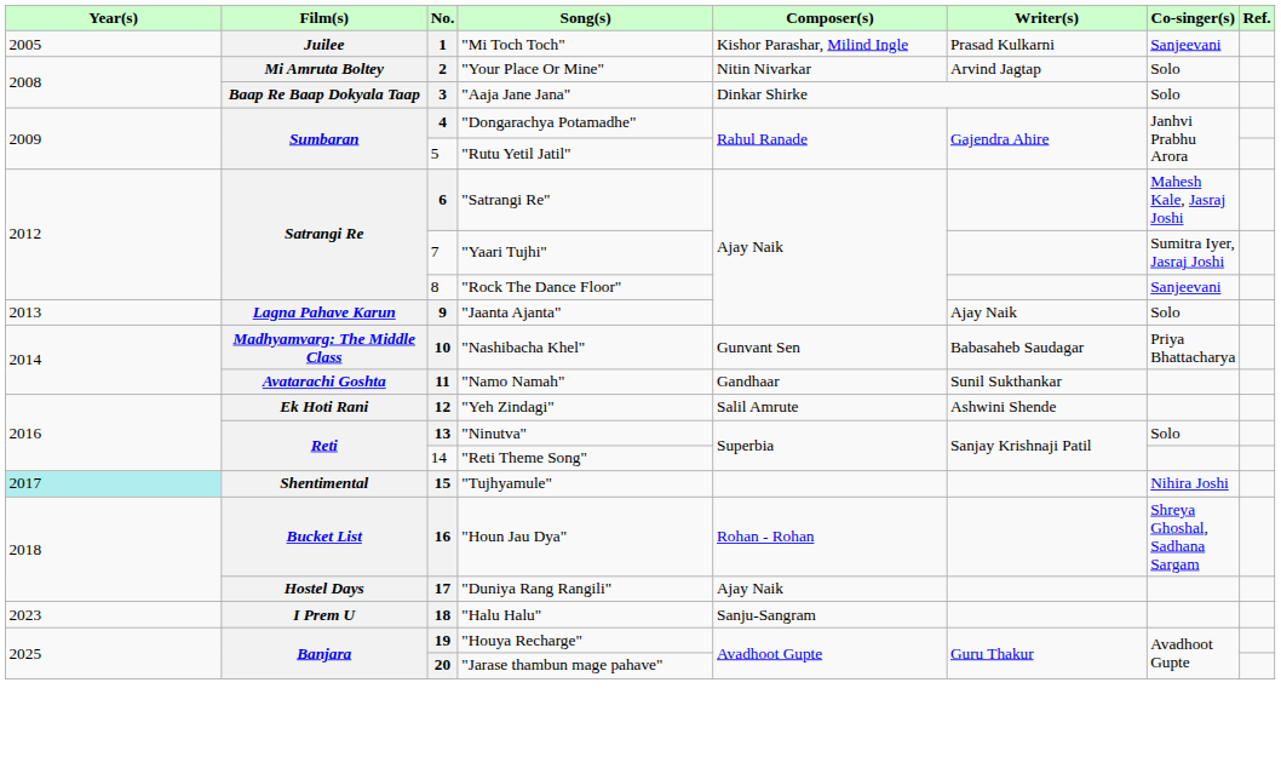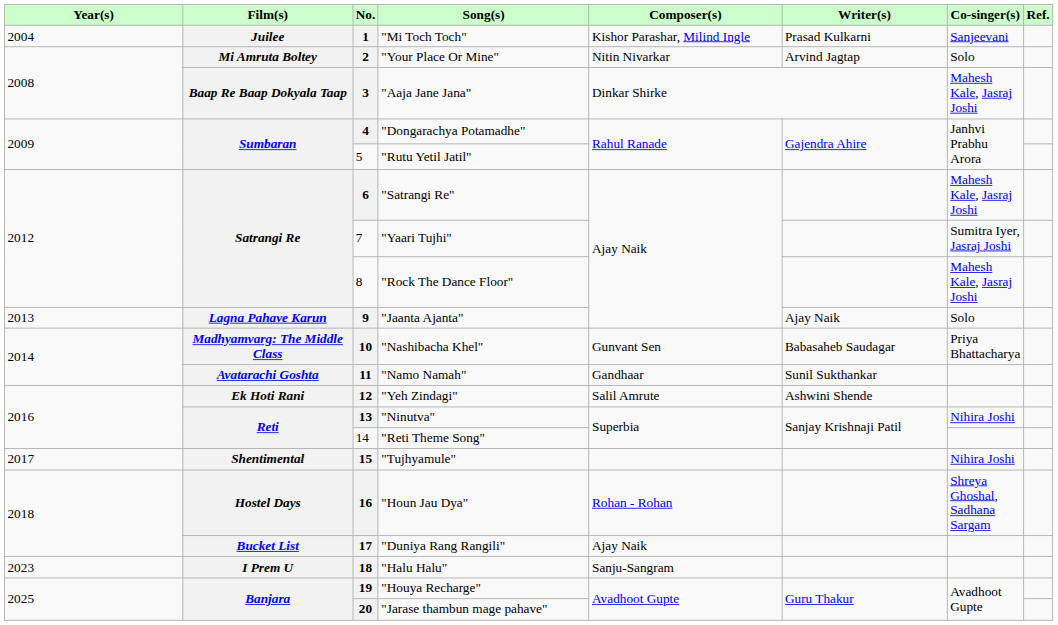 <table class="wikitable plainrowheaders" style="width:100%;" textcolor:#000;">
 <tr style="background:#cfc; text-align:center;">
 <td scope="col" style="width:20%;"><strong>Year(s)</strong></td>
 <td scope="col" style="width:18%;"><strong>Film(s)</strong></td>
 <td><strong>No.</strong></td>
 <td scope="col" style="width:23%;"><strong>Song(s)</strong></td>
 <td scope="col" style="width:21%;"><strong>Composer(s)</strong></td>
 <td scope="col" style="width:21%;"><strong>Writer(s)</strong></td>
 <td scope="col" style="width:21%;"><strong>Co-singer(s)</strong></td>
 <td scope="col" style="width:1%;"><strong>Ref.</strong></td>
 </tr>
 <tr>
-<td>2005</td>
+<td>2004</td>
 <th><em>Juilee</em></th>
 <th>1</th>
 <td>"Mi Toch Toch"</td>
 <td>Kishor Parashar, <a href='#'>Milind Ingle</a></td>
 <td>Prasad Kulkarni</td>
 <td><a href='#'>Sanjeevani</a></td>
 <td></td>
 </tr>
 <tr>
 <td rowspan="2">2008</td>
 <th><em>Mi Amruta Boltey</em></th>
 <th>2</th>
 <td>"Your Place Or Mine"</td>
 <td>Nitin Nivarkar</td>
 <td>Arvind Jagtap</td>
 <td>Solo</td>
 <td></td>
 </tr>
 <tr>
 <th><em>Baap Re Baap Dokyala Taap</em></th>
 <th>3</th>
 <td>"Aaja Jane Jana"</td>
 <td colspan=2>Dinkar Shirke</td>
-<td>Solo</td>
+<td><a href='#'>Mahesh Kale</a>, <a href='#'>Jasraj Joshi</a></td>
 <td></td>
 </tr>
 <tr>
 <td rowspan="2">2009</td>
 <th rowspan="2"><em><a href='#'>Sumbaran</a></em></th>
 <th>4</th>
 <td>"Dongarachya Potamadhe"</td>
 <td rowspan="2"><a href='#'>Rahul Ranade</a></td>
 <td rowspan="2"><a href='#'>Gajendra Ahire</a></td>
 <td rowspan="2">Janhvi Prabhu Arora</td>
 <td></td>
 </tr>
 <tr>
 <td>5</td>
 <td>"Rutu Yetil Jatil"</td>
 <td></td>
 </tr>
 <tr>
 <td rowspan="3">2012</td>
 <th rowspan="3"><em>Satrangi Re</em></th>
 <th>6</th>
 <td>"Satrangi Re"</td>
 <td rowspan="4">Ajay Naik</td>
 <td></td>
 <td><a href='#'>Mahesh Kale</a>, <a href='#'>Jasraj Joshi</a></td>
 <td></td>
 </tr>
 <tr>
 <td>7</td>
 <td>"Yaari Tujhi"</td>
 <td></td>
 <td>Sumitra Iyer, <a href='#'>Jasraj Joshi</a></td>
 <td></td>
 </tr>
 <tr>
 <td>8</td>
 <td>"Rock The Dance Floor"</td>
 <td></td>
-<td><a href='#'>Sanjeevani</a></td>
+<td><a href='#'>Mahesh Kale</a>, <a href='#'>Jasraj Joshi</a></td>
 <td></td>
 </tr>
 <tr>
 <td>2013</td>
 <th><em><a href='#'>Lagna Pahave Karun</a></em></th>
 <th>9</th>
 <td>"Jaanta Ajanta"</td>
 <td>Ajay Naik</td>
 <td>Solo</td>
 <td></td>
 </tr>
 <tr>
 <td rowspan=2>2014</td>
 <th><em><a href='#'>Madhyamvarg: The Middle Class</a></em></th>
 <th>10</th>
 <td>"Nashibacha Khel"</td>
 <td>Gunvant Sen</td>
 <td>Babasaheb Saudagar</td>
 <td>Priya Bhattacharya</td>
 <td></td>
 </tr>
 <tr>
 <th><em><a href='#'>Avatarachi Goshta</a></em></th>
 <th>11</th>
 <td>"Namo Namah"</td>
 <td>Gandhaar</td>
 <td>Sunil Sukthankar</td>
 <td></td>
 <td></td>
 </tr>
 <tr>
 <td rowspan="3">2016</td>
 <th><em>Ek Hoti Rani</em></th>
 <th>12</th>
 <td>"Yeh Zindagi"</td>
 <td>Salil Amrute</td>
 <td>Ashwini Shende</td>
 <td></td>
 <td></td>
 </tr>
 <tr>
 <th rowspan="2"><em><a href='#'>Reti</a></em></th>
 <th>13</th>
 <td>"Ninutva"</td>
 <td rowspan="2">Superbia</td>
 <td rowspan="2">Sanjay Krishnaji Patil</td>
-<td>Solo</td>
+<td><a href='#'>Nihira Joshi</a></td>
 <td></td>
 </tr>
 <tr>
 <td>14</td>
 <td>"Reti Theme Song"</td>
 <td></td>
 <td></td>
 </tr>
 <tr>
-<td style="background: paleturquoise;">2017</td>
+<td>2017</td>
 <th><em>Shentimental</em></th>
 <th>15</th>
 <td>"Tujhyamule"</td>
 <td></td>
 <td></td>
 <td><a href='#'>Nihira Joshi</a></td>
 <td></td>
 </tr>
 <tr>
 <td rowspan="2">2018</td>
-<th><em><a href='#'>Bucket List</a></em></th>
+<th><em>Hostel Days</em></th>
 <th>16</th>
 <td>"Houn Jau Dya"</td>
 <td><a href='#'>Rohan - Rohan</a></td>
 <td></td>
 <td><a href='#'>Shreya Ghoshal</a>, <a href='#'>Sadhana Sargam</a></td>
 <td></td>
 </tr>
 <tr>
-<th><em>Hostel Days</em></th>
+<th><em><a href='#'>Bucket List</a></em></th>
 <th>17</th>
 <td>"Duniya Rang Rangili"</td>
 <td>Ajay Naik</td>
 <td></td>
 <td></td>
 <td></td>
 </tr>
 <tr>
 <td>2023</td>
 <th><em>I Prem U</em></th>
 <th>18</th>
 <td>"Halu Halu"</td>
 <td>Sanju-Sangram</td>
 <td></td>
 <td></td>
 <td></td>
 </tr>
 <tr>
 <td Rowspan="2">2025</td>
 <th Rowspan="2"><em><a href='#'>Banjara</a></em></th>
 <th>19</th>
 <td>"Houya Recharge"</td>
 <td Rowspan="2"><a href='#'>Avadhoot Gupte</a></td>
 <td Rowspan="2"><a href='#'>Guru Thakur</a></td>
 <td Rowspan="2">Avadhoot Gupte</td>
 <td></td>
 </tr>
 <tr>
 <th>20</th>
 <td>"Jarase thambun mage pahave"</td>
 <td></td>
 </tr>
 </table>
